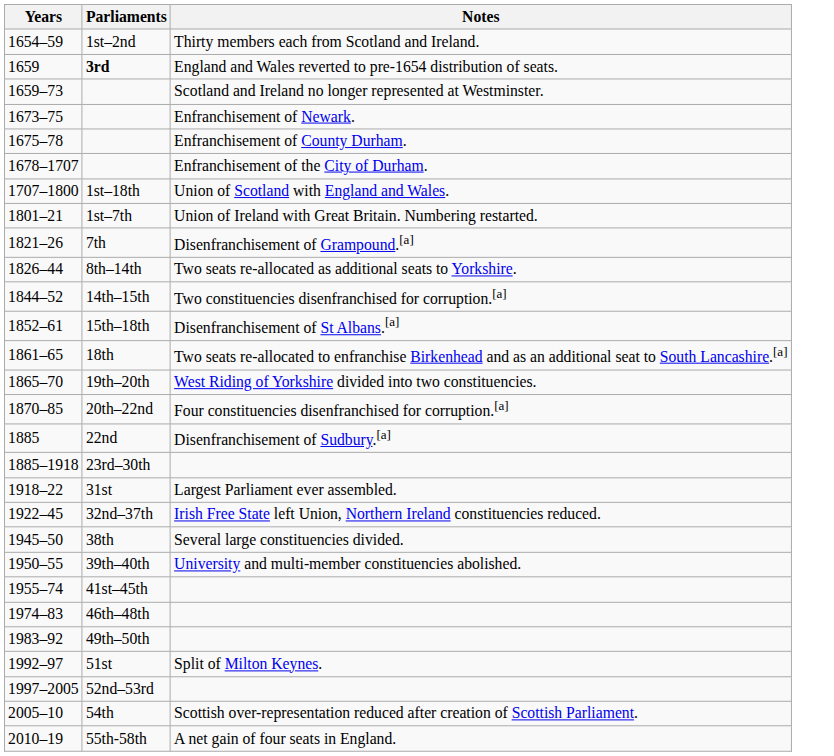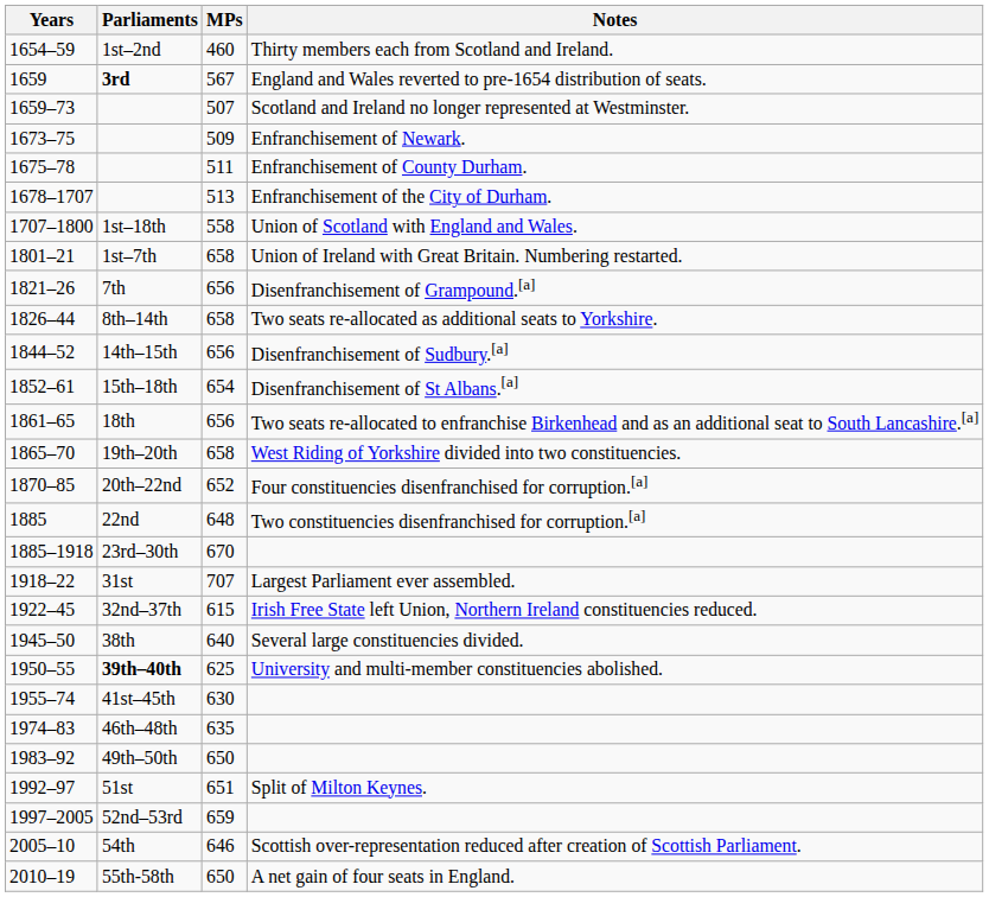 <table class="wikitable">
 <tr>
 <th>Years</th>
 <th>Parliaments</th>
+<th>MPs</th>
 <th>Notes</th>
 </tr>
 <tr>
 <td>1654–59</td>
 <td>1st–2nd</td>
+<td>460</td>
 <td>Thirty members each from Scotland and Ireland.</td>
 </tr>
 <tr>
 <td>1659</td>
 <td><strong>3rd</strong></td>
+<td>567</td>
 <td>England and Wales reverted to pre-1654 distribution of seats.</td>
 </tr>
 <tr>
 <td>1659–73</td>
 <td></td>
+<td>507</td>
 <td>Scotland and Ireland no longer represented at Westminster.</td>
 </tr>
 <tr>
 <td>1673–75</td>
 <td></td>
+<td>509</td>
 <td>Enfranchisement of <a href='#'>Newark</a>.</td>
 </tr>
 <tr>
 <td>1675–78</td>
 <td></td>
+<td>511</td>
 <td>Enfranchisement of <a href='#'>County Durham</a>.</td>
 </tr>
 <tr>
 <td>1678–1707</td>
 <td></td>
+<td>513</td>
 <td>Enfranchisement of the <a href='#'>City of Durham</a>.</td>
 </tr>
 <tr>
 <td>1707–1800</td>
 <td>1st–18th</td>
+<td>558</td>
 <td>Union of <a href='#'>Scotland</a> with <a href='#'>England and Wales</a>.</td>
 </tr>
 <tr>
 <td>1801–21</td>
 <td>1st–7th</td>
+<td>658</td>
 <td>Union of Ireland with Great Britain. Numbering restarted.</td>
 </tr>
 <tr>
 <td>1821–26</td>
 <td>7th</td>
+<td>656</td>
 <td>Disenfranchisement of <a href='#'>Grampound</a>.<sup>[a]</sup></td>
 </tr>
 <tr>
 <td>1826–44</td>
 <td>8th–14th</td>
+<td>658</td>
 <td>Two seats re-allocated as additional seats to <a href='#'>Yorkshire</a>.</td>
 </tr>
 <tr>
 <td>1844–52</td>
 <td>14th–15th</td>
-<td>Two constituencies disenfranchised for corruption.<sup>[a]</sup></td>
+<td>656</td>
+<td>Disenfranchisement of <a href='#'>Sudbury</a>.<sup>[a]</sup></td>
 </tr>
 <tr>
 <td>1852–61</td>
 <td>15th–18th</td>
+<td>654</td>
 <td>Disenfranchisement of <a href='#'>St Albans</a>.<sup>[a]</sup></td>
 </tr>
 <tr>
 <td>1861–65</td>
 <td>18th</td>
+<td>656</td>
 <td>Two seats re-allocated to enfranchise <a href='#'>Birkenhead</a> and as an additional seat to <a href='#'>South Lancashire</a>.<sup>[a]</sup></td>
 </tr>
 <tr>
 <td>1865–70</td>
 <td>19th–20th</td>
+<td>658</td>
 <td><a href='#'>West Riding of Yorkshire</a> divided into two constituencies.</td>
 </tr>
 <tr>
 <td>1870–85</td>
 <td>20th–22nd</td>
+<td>652</td>
 <td>Four constituencies disenfranchised for corruption.<sup>[a]</sup></td>
 </tr>
 <tr>
 <td>1885</td>
 <td>22nd</td>
-<td>Disenfranchisement of <a href='#'>Sudbury</a>.<sup>[a]</sup></td>
+<td>648</td>
+<td>Two constituencies disenfranchised for corruption.<sup>[a]</sup></td>
 </tr>
 <tr>
 <td>1885–1918</td>
 <td>23rd–30th</td>
+<td>670</td>
 <td></td>
 </tr>
 <tr>
 <td>1918–22</td>
 <td>31st</td>
+<td>707</td>
 <td>Largest Parliament ever assembled.</td>
 </tr>
 <tr>
 <td>1922–45</td>
 <td>32nd–37th</td>
+<td>615</td>
 <td><a href='#'>Irish Free State</a> left Union, <a href='#'>Northern Ireland</a> constituencies reduced.</td>
 </tr>
 <tr>
 <td>1945–50</td>
 <td>38th</td>
+<td>640</td>
 <td>Several large constituencies divided.</td>
 </tr>
 <tr>
 <td>1950–55</td>
-<td>39th–40th</td>
+<td><strong>39th–40th</strong></td>
+<td>625</td>
 <td><a href='#'>University</a> and multi-member constituencies abolished.</td>
 </tr>
 <tr>
 <td>1955–74</td>
 <td>41st–45th</td>
+<td>630</td>
 <td></td>
 </tr>
 <tr>
 <td>1974–83</td>
 <td>46th–48th</td>
+<td>635</td>
 <td></td>
 </tr>
 <tr>
 <td>1983–92</td>
 <td>49th–50th</td>
+<td>650</td>
 <td></td>
 </tr>
 <tr>
 <td>1992–97</td>
 <td>51st</td>
+<td>651</td>
 <td>Split of <a href='#'>Milton Keynes</a>.</td>
 </tr>
 <tr>
 <td>1997–2005</td>
 <td>52nd–53rd</td>
+<td>659</td>
 <td></td>
 </tr>
 <tr>
 <td>2005–10</td>
 <td>54th</td>
+<td>646</td>
 <td>Scottish over-representation reduced after creation of <a href='#'>Scottish Parliament</a>.</td>
 </tr>
 <tr>
 <td>2010–19</td>
 <td>55th-58th</td>
+<td>650</td>
 <td>A net gain of four seats in England.</td>
 </tr>
 </table>
